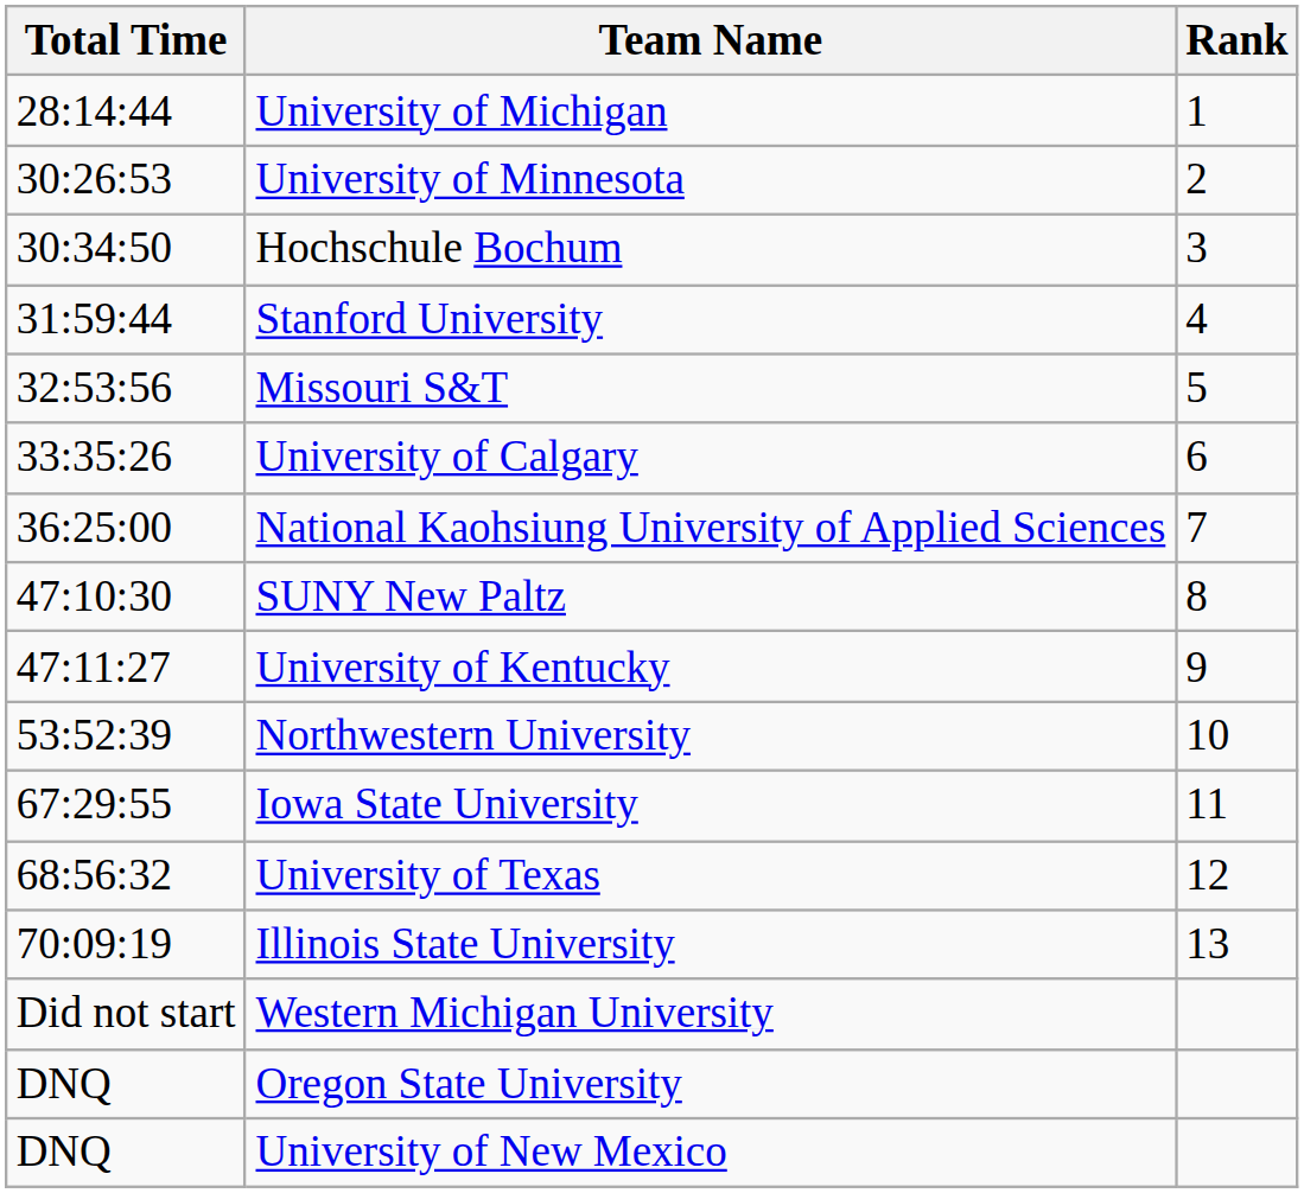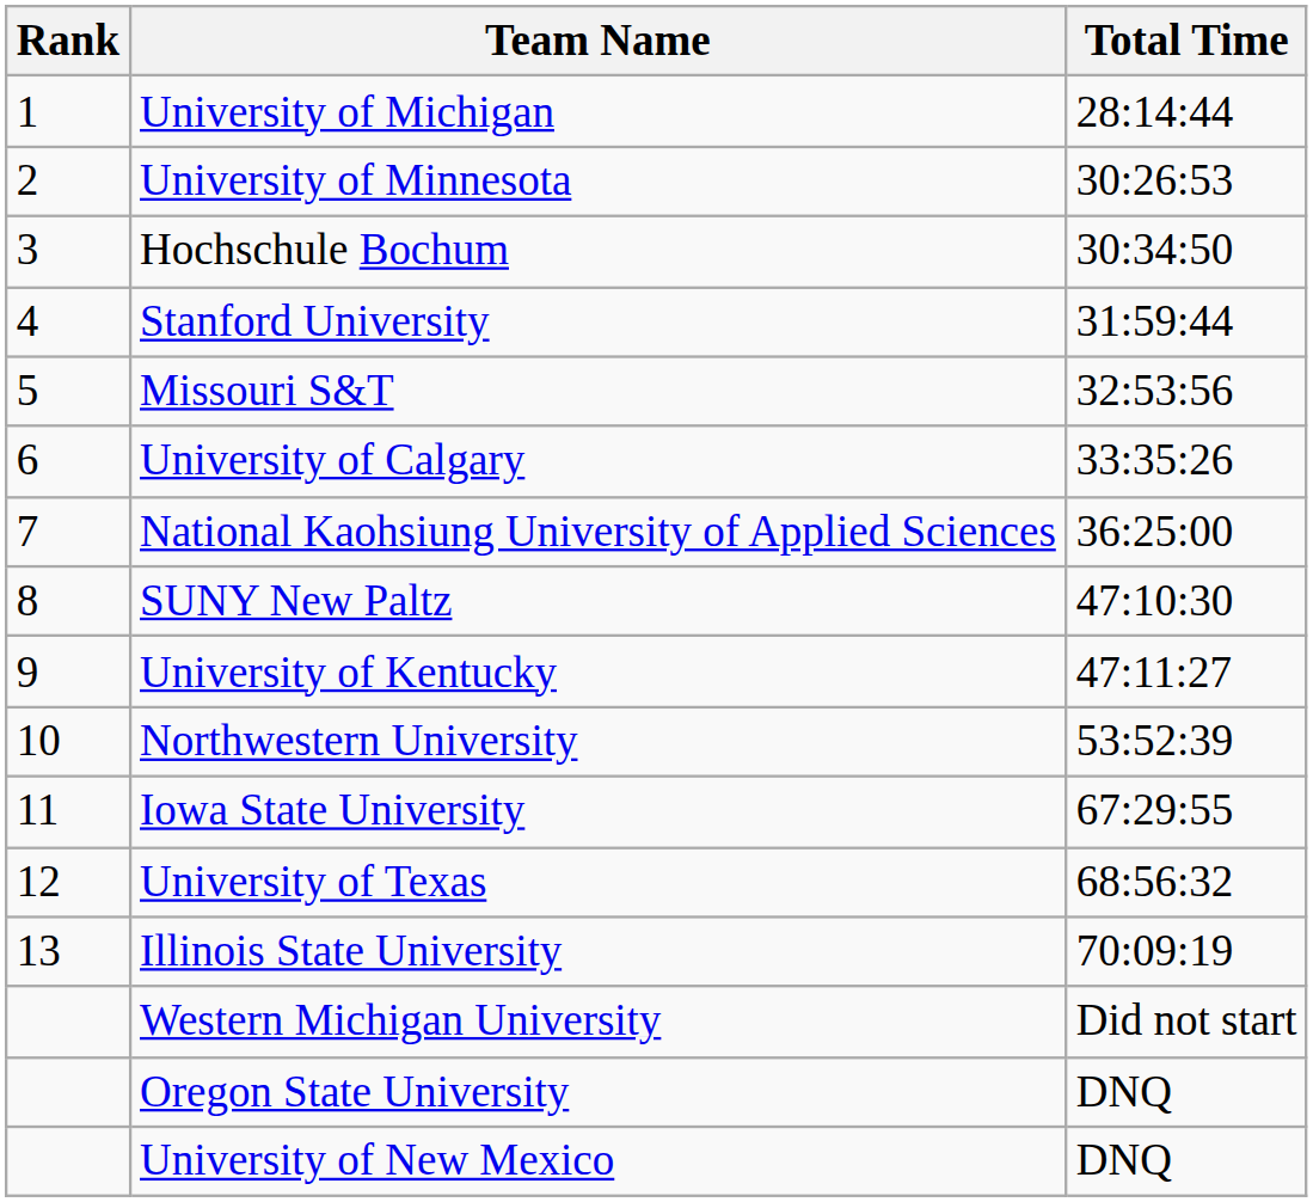 <table class="wikitable" border="1">
 <tr>
+<th>Rank</th>
+<th>Team Name</th>
 <th>Total Time</th>
-<th>Team Name</th>
-<th>Rank</th>
 </tr>
 <tr>
+<td>1</td>
+<td><a href='#'>University of Michigan</a></td>
 <td>28:14:44</td>
-<td><a href='#'>University of Michigan</a></td>
-<td>1</td>
 </tr>
 <tr>
+<td>2</td>
+<td><a href='#'>University of Minnesota</a></td>
 <td>30:26:53</td>
-<td><a href='#'>University of Minnesota</a></td>
-<td>2</td>
 </tr>
 <tr>
+<td>3</td>
+<td>Hochschule <a href='#'>Bochum</a></td>
 <td>30:34:50</td>
-<td>Hochschule <a href='#'>Bochum</a></td>
-<td>3</td>
 </tr>
 <tr>
+<td>4</td>
+<td><a href='#'>Stanford University</a></td>
 <td>31:59:44</td>
-<td><a href='#'>Stanford University</a></td>
-<td>4</td>
 </tr>
 <tr>
+<td>5</td>
+<td><a href='#'>Missouri S&T</a></td>
 <td>32:53:56</td>
-<td><a href='#'>Missouri S&T</a></td>
-<td>5</td>
 </tr>
 <tr>
+<td>6</td>
+<td><a href='#'>University of Calgary</a></td>
 <td>33:35:26</td>
-<td><a href='#'>University of Calgary</a></td>
-<td>6</td>
 </tr>
 <tr>
+<td>7</td>
+<td><a href='#'>National Kaohsiung University of Applied Sciences</a></td>
 <td>36:25:00</td>
-<td><a href='#'>National Kaohsiung University of Applied Sciences</a></td>
-<td>7</td>
 </tr>
 <tr>
+<td>8</td>
+<td><a href='#'>SUNY New Paltz</a></td>
 <td>47:10:30</td>
-<td><a href='#'>SUNY New Paltz</a></td>
-<td>8</td>
 </tr>
 <tr>
+<td>9</td>
+<td><a href='#'>University of Kentucky</a></td>
 <td>47:11:27</td>
-<td><a href='#'>University of Kentucky</a></td>
-<td>9</td>
 </tr>
 <tr>
+<td>10</td>
+<td><a href='#'>Northwestern University</a></td>
 <td>53:52:39</td>
-<td><a href='#'>Northwestern University</a></td>
-<td>10</td>
 </tr>
 <tr>
+<td>11</td>
+<td><a href='#'>Iowa State University</a></td>
 <td>67:29:55</td>
-<td><a href='#'>Iowa State University</a></td>
-<td>11</td>
 </tr>
 <tr>
+<td>12</td>
+<td><a href='#'>University of Texas</a></td>
 <td>68:56:32</td>
-<td><a href='#'>University of Texas</a></td>
-<td>12</td>
 </tr>
 <tr>
+<td>13</td>
+<td><a href='#'>Illinois State University</a></td>
 <td>70:09:19</td>
-<td><a href='#'>Illinois State University</a></td>
-<td>13</td>
 </tr>
 <tr>
+<td></td>
+<td><a href='#'>Western Michigan University</a></td>
 <td>Did not start</td>
-<td><a href='#'>Western Michigan University</a></td>
-<td></td>
 </tr>
 <tr>
+<td></td>
+<td><a href='#'>Oregon State University</a></td>
 <td>DNQ</td>
-<td><a href='#'>Oregon State University</a></td>
-<td></td>
 </tr>
 <tr>
+<td></td>
+<td><a href='#'>University of New Mexico</a></td>
 <td>DNQ</td>
-<td><a href='#'>University of New Mexico</a></td>
-<td></td>
 </tr>
 </table>
